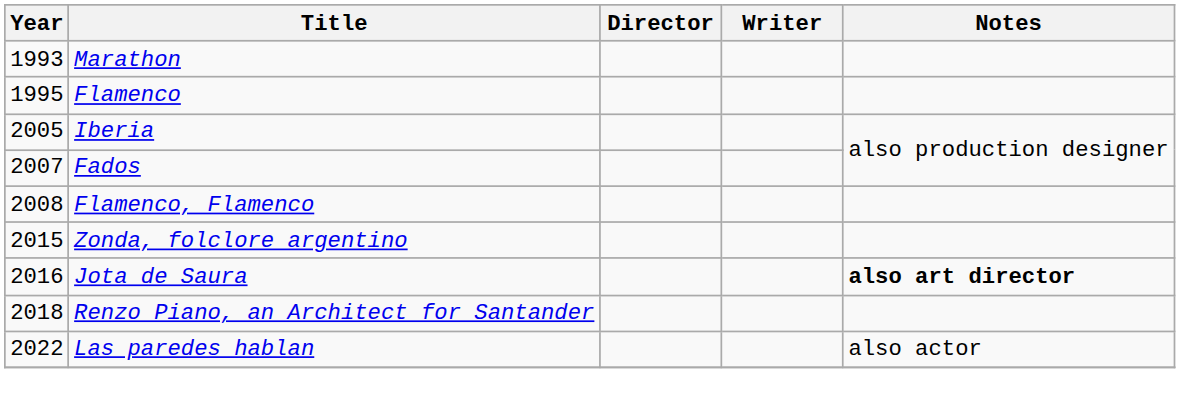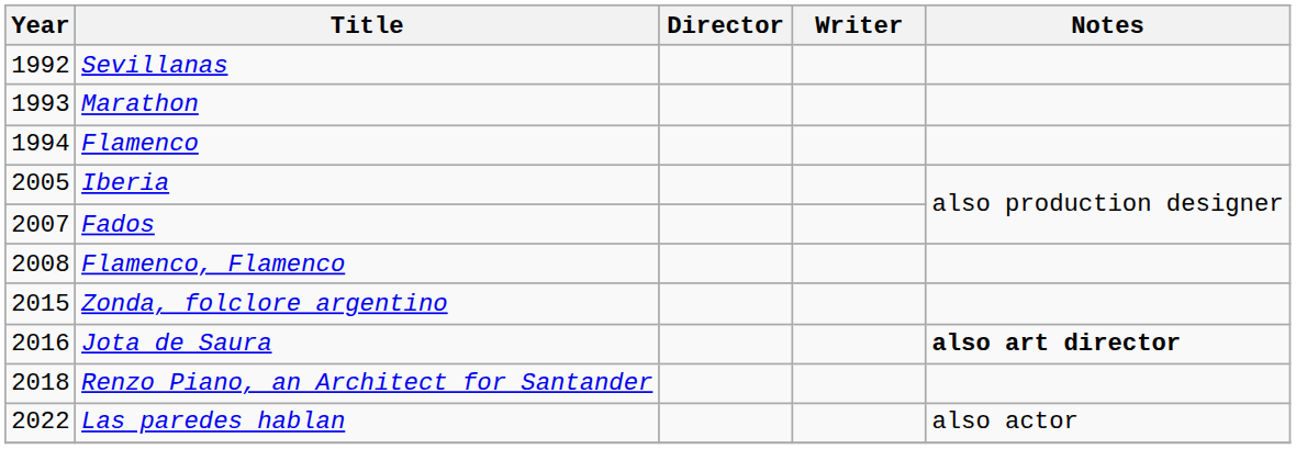 <table class="wikitable">
 <tr>
 <th>Year</th>
 <th>Title</th>
 <th width=65>Director</th>
 <th width=65>Writer</th>
 <th>Notes</th>
 </tr>
 <tr>
+<td>1992</td>
+<td><em><a href='#'>Sevillanas</a></em></td>
+<td></td>
+<td></td>
+<td></td>
+</tr>
+<tr>
 <td>1993</td>
 <td><em><a href='#'>Marathon</a></em></td>
 <td></td>
 <td></td>
 <td></td>
 </tr>
 <tr>
-<td>1995</td>
+<td>1994</td>
 <td><em><a href='#'>Flamenco</a></em></td>
 <td></td>
 <td></td>
 <td></td>
 </tr>
 <tr>
 <td>2005</td>
 <td><em><a href='#'>Iberia</a></em></td>
 <td></td>
 <td></td>
 <td rowspan=2>also production designer</td>
 </tr>
 <tr>
 <td>2007</td>
 <td><em><a href='#'>Fados</a></em></td>
 <td></td>
 <td></td>
 </tr>
 <tr>
 <td>2008</td>
 <td><em><a href='#'>Flamenco, Flamenco</a></em></td>
 <td></td>
 <td></td>
 <td></td>
 </tr>
 <tr>
 <td>2015</td>
 <td><em><a href='#'>Zonda, folclore argentino</a></em></td>
 <td></td>
 <td></td>
 <td></td>
 </tr>
 <tr>
 <td>2016</td>
 <td><em><a href='#'>Jota de Saura</a></em></td>
 <td></td>
 <td></td>
 <td><strong>also art director</strong></td>
 </tr>
 <tr>
 <td>2018</td>
 <td><em><a href='#'>Renzo Piano, an Architect for Santander</a></em></td>
 <td></td>
 <td></td>
 <td></td>
 </tr>
 <tr>
 <td>2022</td>
 <td><em><a href='#'>Las paredes hablan</a></em></td>
 <td></td>
 <td></td>
 <td>also actor</td>
 </tr>
 <tr>
 </tr>
 </table>
